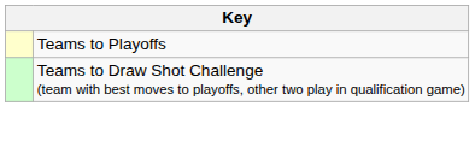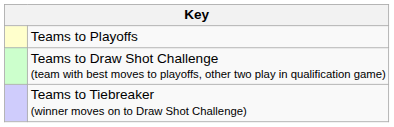 <table class="wikitable" style="text-align: center;">
 <tr>
 <th colspan=2>Key</th>
 </tr>
 <tr>
 <td style="background:#ffffcc; width:20px;"></td>
 <td align=left>Teams to Playoffs</td>
 </tr>
 <tr>
 <td style="background:#ccffcc; width:20px;"></td>
 <td align=left>Teams to Draw Shot Challenge <br> <small> (team with best moves to playoffs, other two play in qualification game) </small></td>
 </tr>
+<tr>
+<td style="background:#cfccfc; width:20px;"></td>
+<td align=left>Teams to Tiebreaker <br> <small> (winner moves on to Draw Shot Challenge) </small></td>
+</tr>
 </table>
